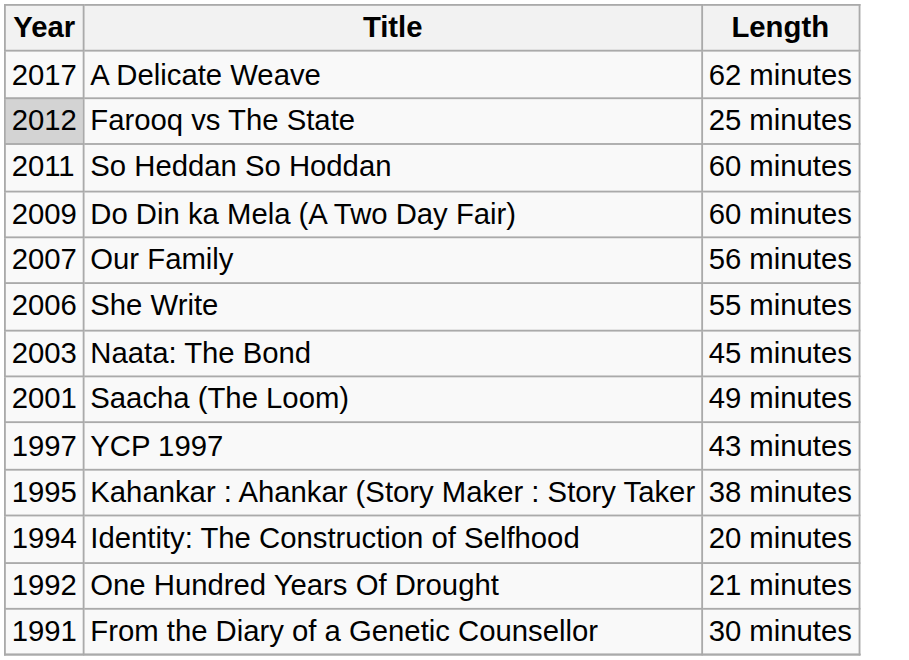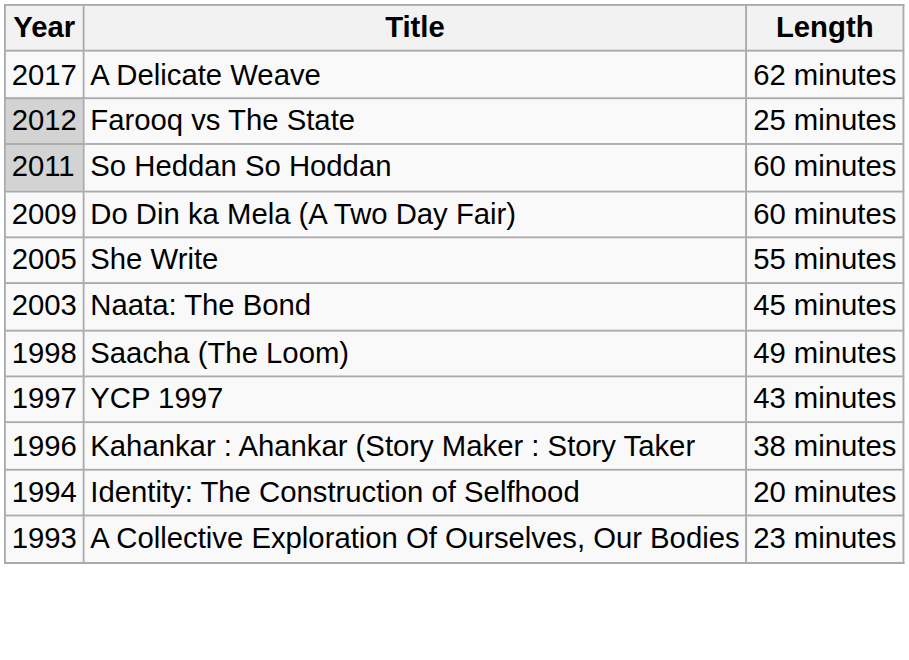 <table class="wikitable sortable">
 <tr>
 <th>Year</th>
 <th>Title</th>
 <th>Length</th>
 </tr>
 <tr>
 <td>2017</td>
 <td>A Delicate Weave</td>
 <td>62 minutes</td>
 </tr>
 <tr>
 <td style="background: lightgrey;">2012</td>
 <td>Farooq vs The State</td>
 <td>25 minutes</td>
 </tr>
 <tr>
-<td>2011</td>
+<td style="background: lightgrey;">2011</td>
 <td>So Heddan So Hoddan</td>
 <td>60 minutes</td>
 </tr>
 <tr>
 <td>2009</td>
 <td>Do Din ka Mela (A Two Day Fair)</td>
 <td>60 minutes</td>
 </tr>
 <tr>
-<td>2007</td>
-<td>Our Family</td>
-<td>56 minutes</td>
-</tr>
-<tr>
-<td>2006</td>
+<td>2005</td>
 <td>She Write</td>
 <td>55 minutes</td>
 </tr>
 <tr>
 <td>2003</td>
 <td>Naata: The Bond</td>
 <td>45 minutes</td>
 </tr>
 <tr>
-<td>2001</td>
+<td>1998</td>
 <td>Saacha (The Loom)</td>
 <td>49 minutes</td>
 </tr>
 <tr>
 <td>1997</td>
 <td>YCP 1997</td>
 <td>43 minutes</td>
 </tr>
 <tr>
-<td>1995</td>
+<td>1996</td>
 <td>Kahankar : Ahankar (Story Maker : Story Taker</td>
 <td>38 minutes</td>
 </tr>
 <tr>
 <td>1994</td>
 <td>Identity: The Construction of Selfhood</td>
 <td>20 minutes</td>
 </tr>
 <tr>
-<td>1992</td>
-<td>One Hundred Years Of Drought</td>
-<td>21 minutes</td>
-</tr>
-<tr>
-<td>1991</td>
-<td>From the Diary of a Genetic Counsellor</td>
-<td>30 minutes</td>
+<td>1993</td>
+<td>A Collective Exploration Of Ourselves, Our Bodies</td>
+<td>23 minutes</td>
 </tr>
 <tr>
 </tr>
 </table>
